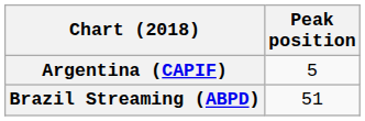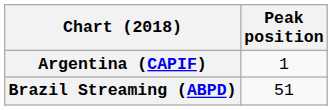 <table class="wikitable plainrowheaders" style="text-align:center">
 <tr>
 <th scope="col">Chart (2018)</th>
 <th scope="col">Peak<br> position</th>
 </tr>
 <tr>
 <th scope="row">Argentina (<a href='#'>CAPIF</a>)</th>
-<td>5</td>
+<td>1</td>
 </tr>
 <tr>
 <th scope="row">Brazil Streaming (<a href='#'>ABPD</a>)</th>
 <td>51</td>
 </tr>
 </table>
